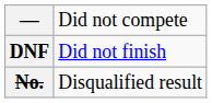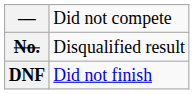 <table class="wikitable">
 <tr>
 <th scope="row">—</th>
 <td>Did not compete</td>
 </tr>
 <tr>
+<th scope="row"><s>No.</s></th>
+<td>Disqualified result</td>
+</tr>
+<tr>
 <th scope="row">DNF</th>
 <td><a href='#'>Did not finish</a></td>
 </tr>
-<tr>
-<th scope="row"><s>No.</s></th>
-<td>Disqualified result</td>
-</tr>
 </table>
